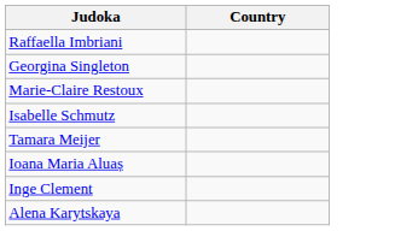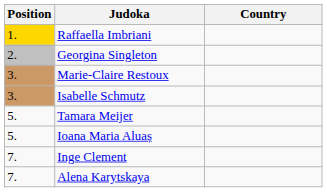 <table class=wikitable>
 <tr>
+<th>Position</th>
 <th width=180>Judoka</th>
 <th width=140>Country</th>
 </tr>
 <tr>
+<td bgcolor=gold>1.</td>
 <td><a href='#'>Raffaella Imbriani</a></td>
 <td></td>
 </tr>
 <tr>
+<td bgcolor=silver>2.</td>
 <td><a href='#'>Georgina Singleton</a></td>
 <td></td>
 </tr>
 <tr>
+<td bgcolor=CC9966>3.</td>
 <td><a href='#'>Marie-Claire Restoux</a></td>
 <td></td>
 </tr>
 <tr>
+<td bgcolor=CC9966>3.</td>
 <td><a href='#'>Isabelle Schmutz</a></td>
 <td></td>
 </tr>
 <tr>
+<td>5.</td>
 <td><a href='#'>Tamara Meijer</a></td>
 <td></td>
 </tr>
 <tr>
+<td>5.</td>
 <td><a href='#'>Ioana Maria Aluaș</a></td>
 <td></td>
 </tr>
 <tr>
+<td>7.</td>
 <td><a href='#'>Inge Clement</a></td>
 <td></td>
 </tr>
 <tr>
+<td>7.</td>
 <td><a href='#'>Alena Karytskaya</a></td>
 <td></td>
 </tr>
 </table>
